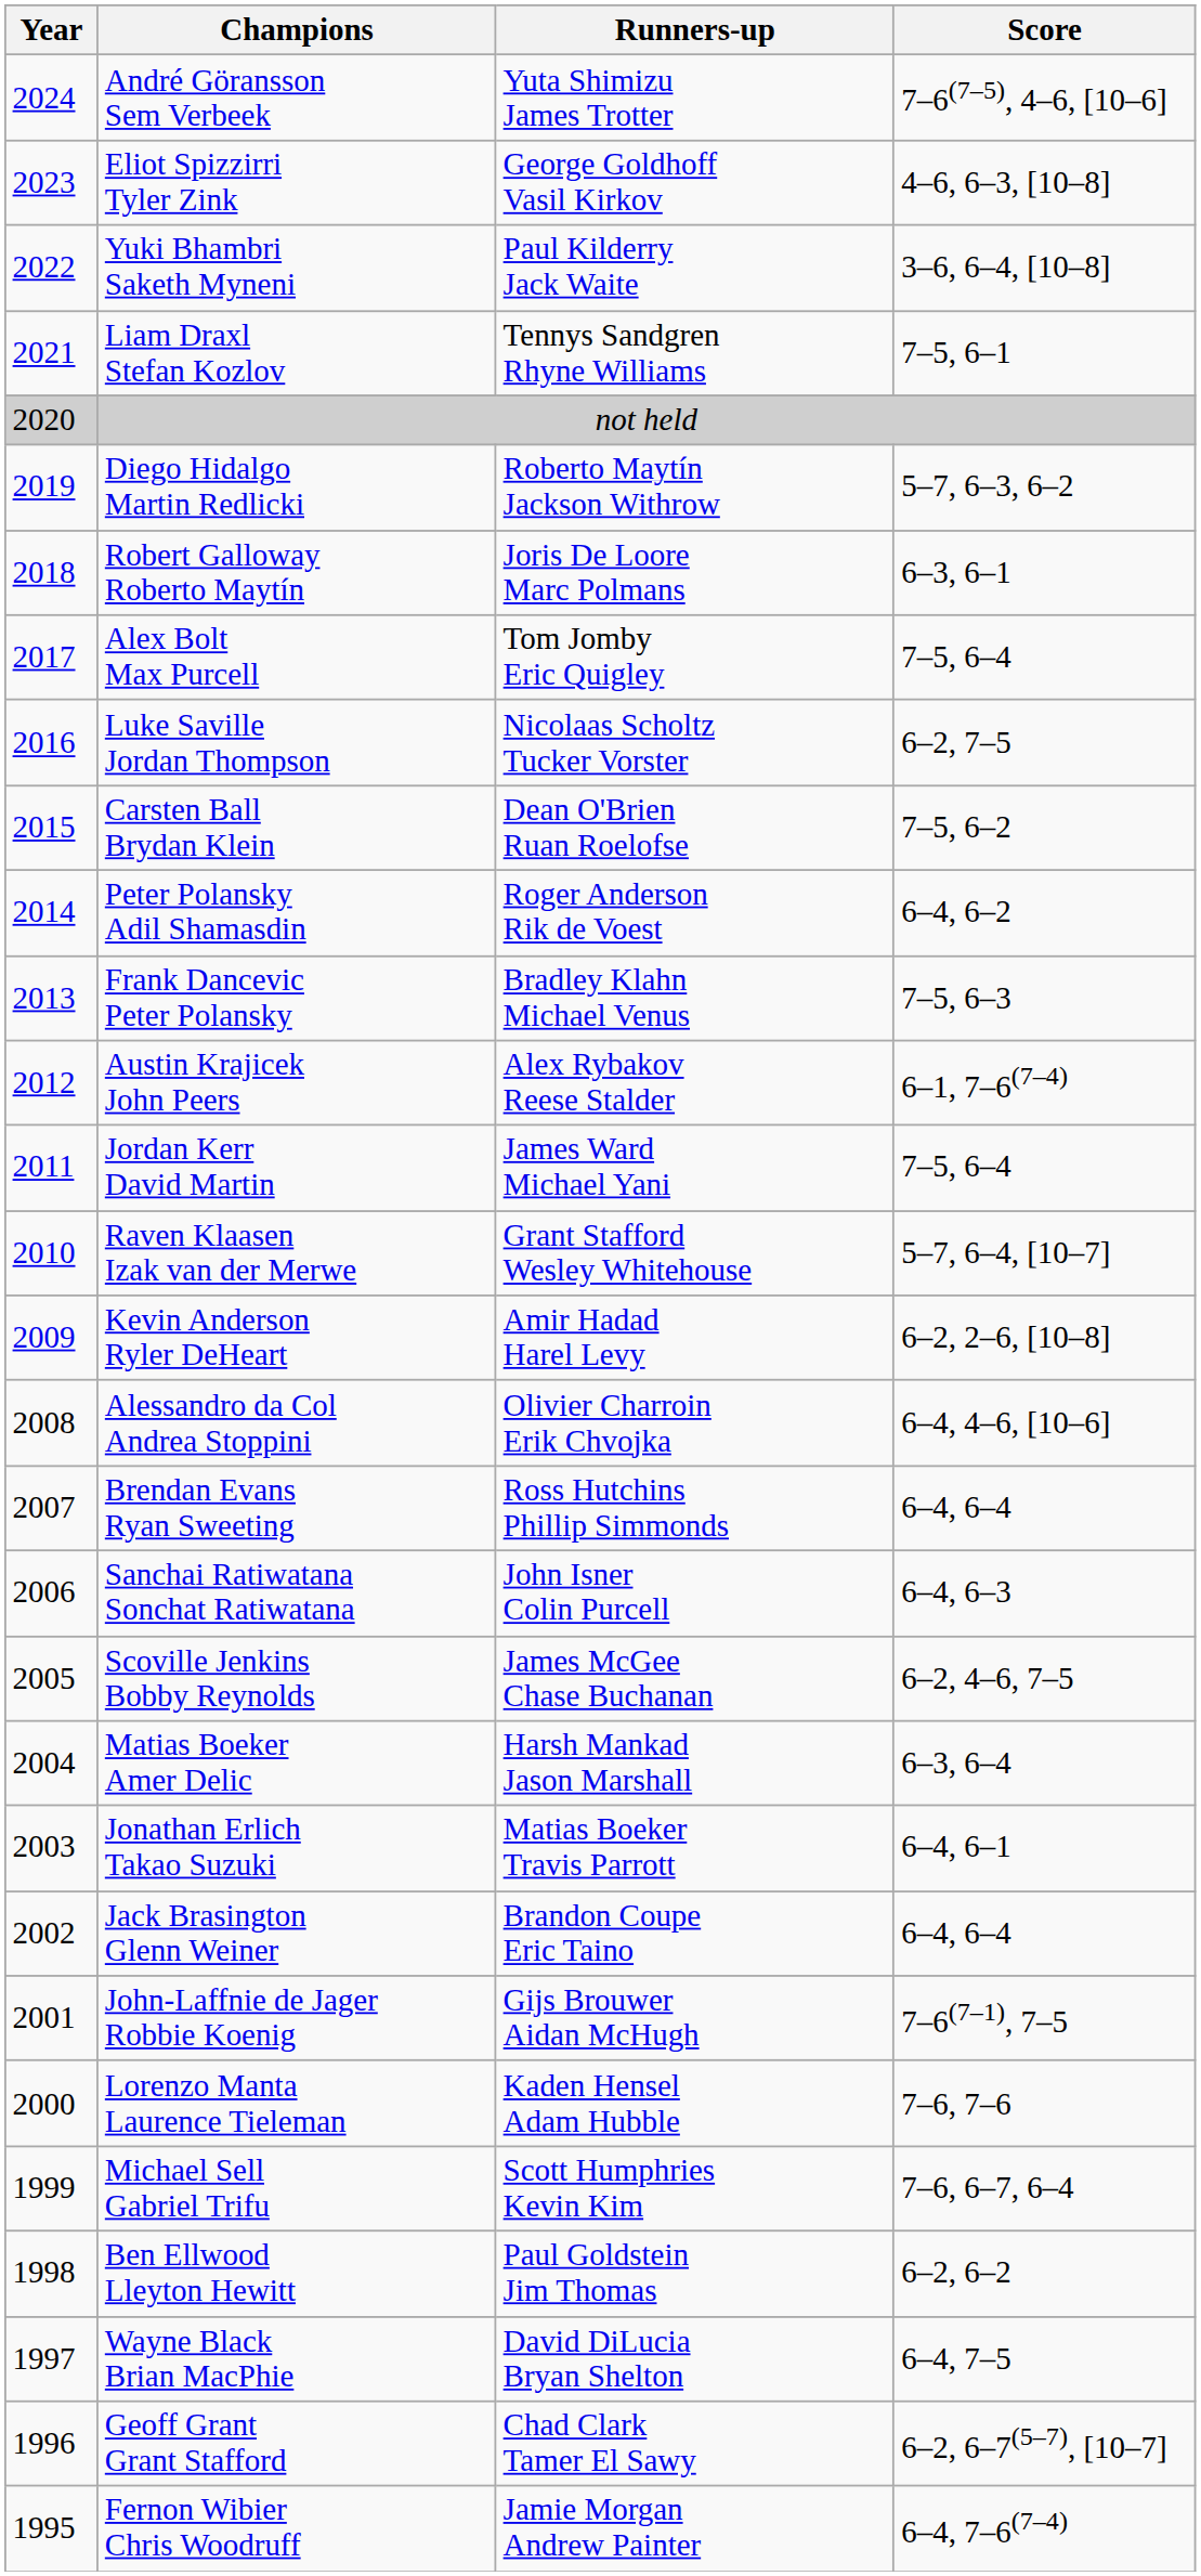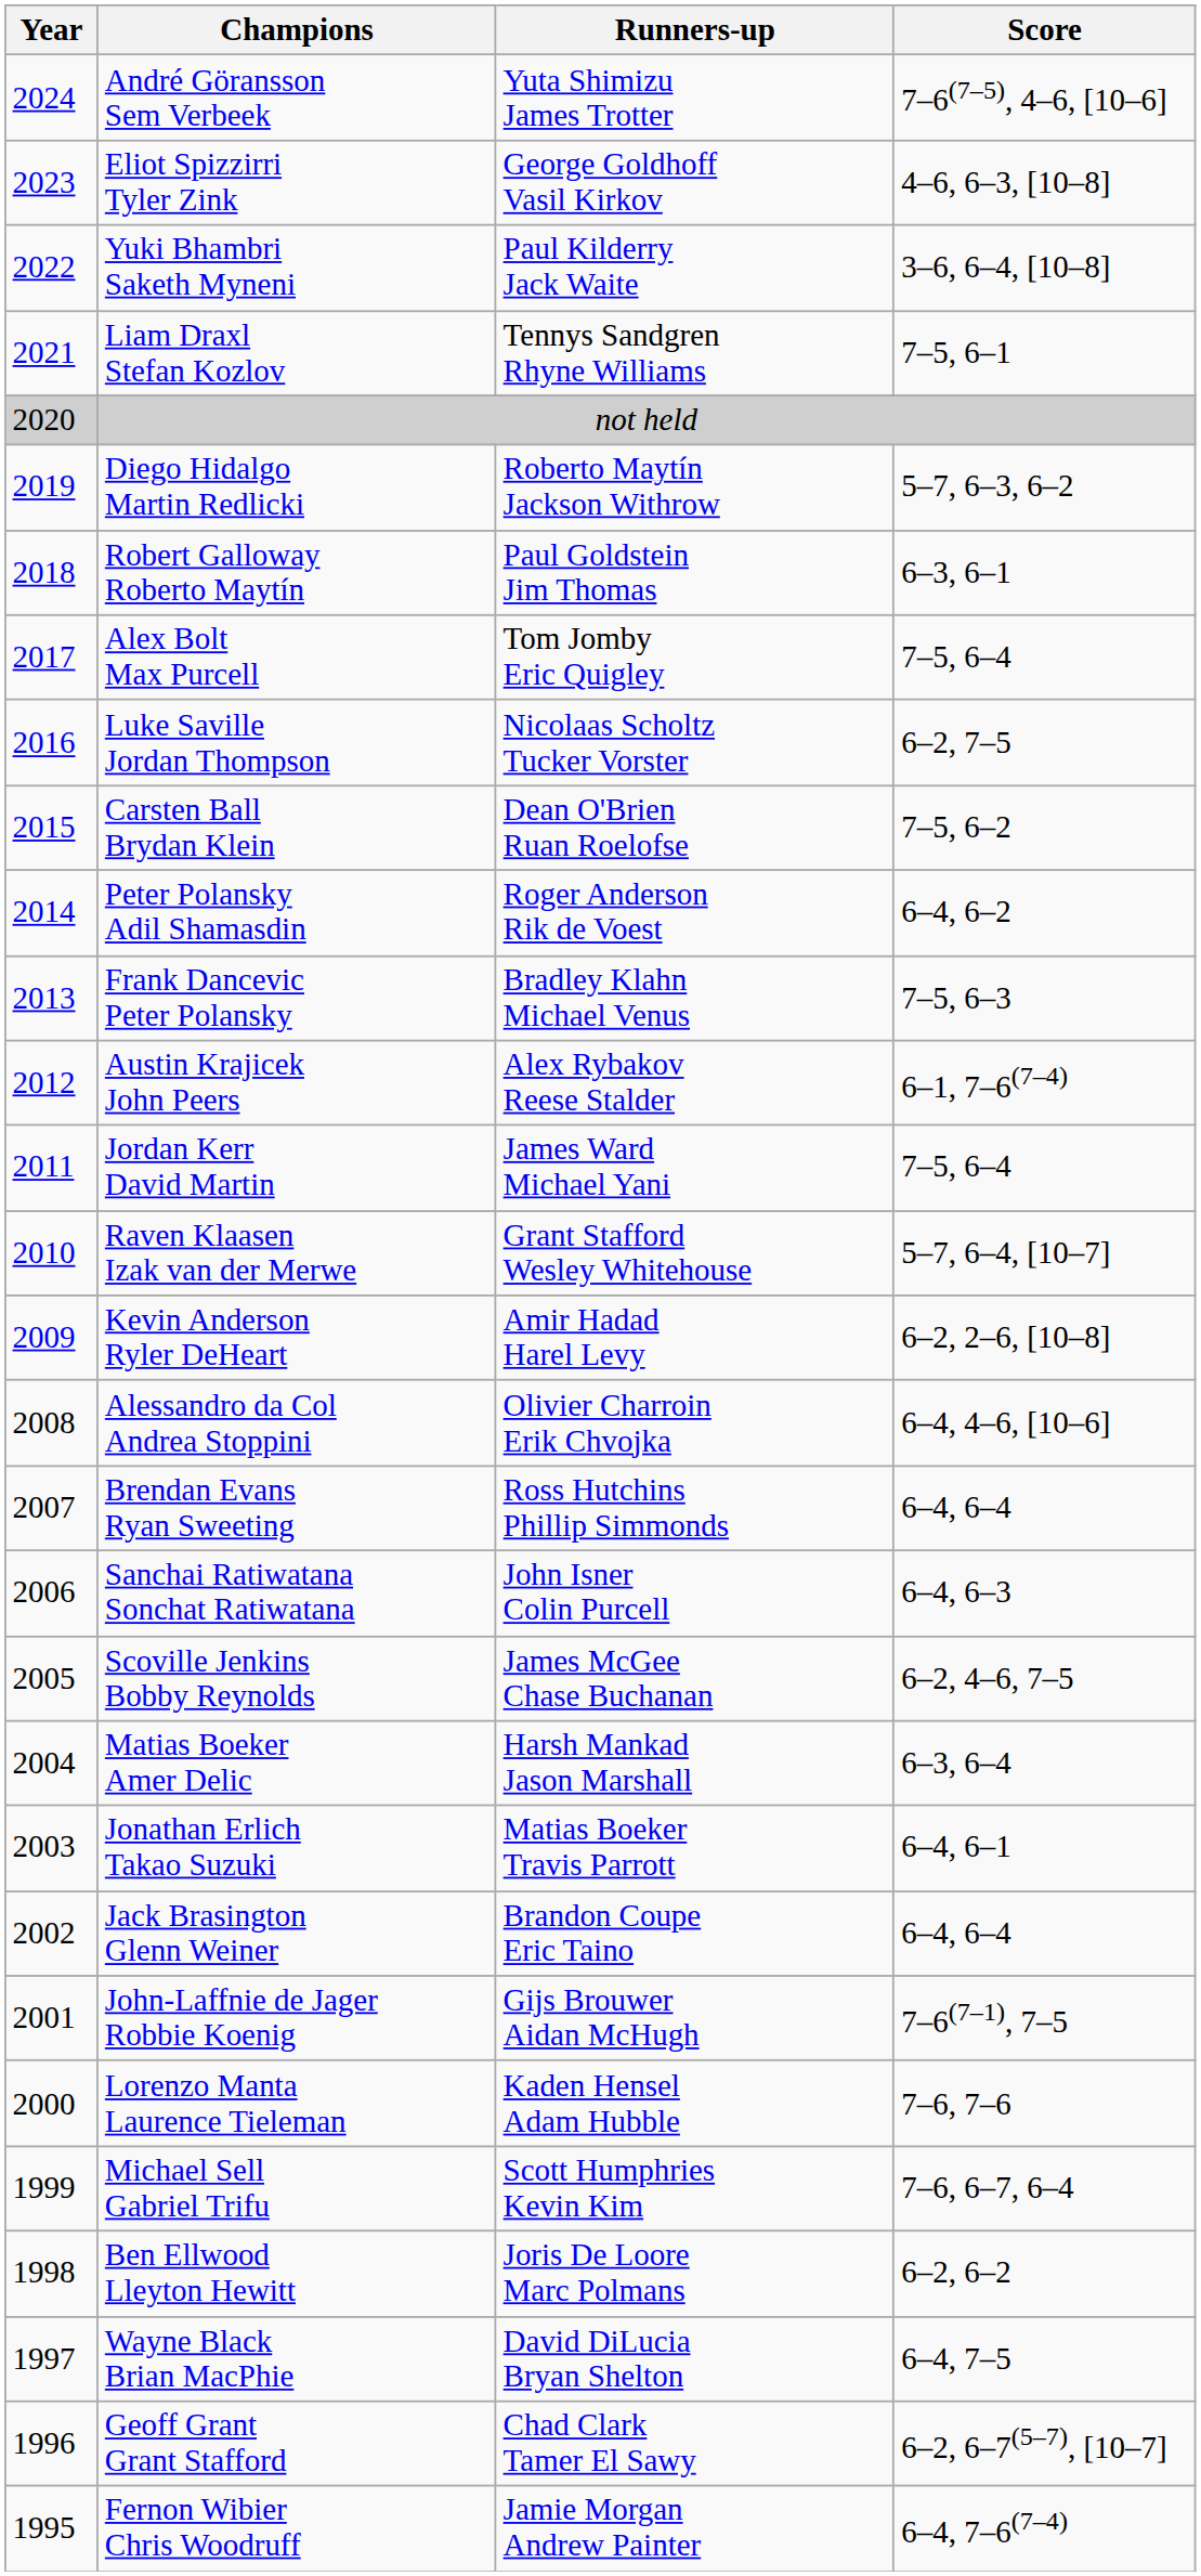 <table class="wikitable">
 <tr>
 <th style="width:40px">Year</th>
 <th style="width:200px">Champions</th>
 <th style="width:200px">Runners-up</th>
 <th style="width:150px" class="unsortable">Score</th>
 </tr>
 <tr>
 <td><a href='#'>2024</a></td>
 <td> <a href='#'>André Göransson</a><br> <a href='#'>Sem Verbeek</a></td>
 <td> <a href='#'>Yuta Shimizu</a><br> <a href='#'>James Trotter</a></td>
 <td>7–6<sup>(7–5)</sup>, 4–6, [10–6]</td>
 </tr>
 <tr>
 <td><a href='#'>2023</a></td>
 <td> <a href='#'>Eliot Spizzirri</a><br> <a href='#'>Tyler Zink</a></td>
 <td> <a href='#'>George Goldhoff</a><br> <a href='#'>Vasil Kirkov</a></td>
 <td>4–6, 6–3, [10–8]</td>
 </tr>
 <tr>
 <td><a href='#'>2022</a></td>
 <td> <a href='#'>Yuki Bhambri</a><br> <a href='#'>Saketh Myneni</a></td>
 <td> <a href='#'>Paul Kilderry</a><br> <a href='#'>Jack Waite</a></td>
 <td>3–6, 6–4, [10–8]</td>
 </tr>
 <tr>
 <td><a href='#'>2021</a></td>
 <td> <a href='#'>Liam Draxl</a><br> <a href='#'>Stefan Kozlov</a></td>
 <td> Tennys Sandgren<br> <a href='#'>Rhyne Williams</a></td>
 <td>7–5, 6–1</td>
 </tr>
 <tr>
 <td style="background:#cfcfcf">2020</td>
 <td colspan=3 align=center style="background:#cfcfcf"><em>not held</em></td>
 </tr>
 <tr>
 <td><a href='#'>2019</a></td>
 <td> <a href='#'>Diego Hidalgo</a><br> <a href='#'>Martin Redlicki</a></td>
 <td> <a href='#'>Roberto Maytín</a><br> <a href='#'>Jackson Withrow</a></td>
 <td>5–7, 6–3, 6–2</td>
 </tr>
 <tr>
 <td><a href='#'>2018</a></td>
 <td> <a href='#'>Robert Galloway</a><br> <a href='#'>Roberto Maytín</a></td>
-<td> <a href='#'>Joris De Loore</a><br> <a href='#'>Marc Polmans</a></td>
+<td> <a href='#'>Paul Goldstein</a><br> <a href='#'>Jim Thomas</a></td>
 <td>6–3, 6–1</td>
 </tr>
 <tr>
 <td><a href='#'>2017</a></td>
 <td> <a href='#'>Alex Bolt</a><br> <a href='#'>Max Purcell</a></td>
 <td> Tom Jomby<br> <a href='#'>Eric Quigley</a></td>
 <td>7–5, 6–4</td>
 </tr>
 <tr>
 <td><a href='#'>2016</a></td>
 <td> <a href='#'>Luke Saville</a><br> <a href='#'>Jordan Thompson</a></td>
 <td> <a href='#'>Nicolaas Scholtz</a><br> <a href='#'>Tucker Vorster</a></td>
 <td>6–2, 7–5</td>
 </tr>
 <tr>
 <td><a href='#'>2015</a></td>
 <td> <a href='#'>Carsten Ball</a><br> <a href='#'>Brydan Klein</a></td>
 <td> <a href='#'>Dean O'Brien</a><br> <a href='#'>Ruan Roelofse</a></td>
 <td>7–5, 6–2</td>
 </tr>
 <tr>
 <td><a href='#'>2014</a></td>
 <td> <a href='#'>Peter Polansky</a><br> <a href='#'>Adil Shamasdin</a></td>
 <td> <a href='#'>Roger Anderson</a><br> <a href='#'>Rik de Voest</a></td>
 <td>6–4, 6–2</td>
 </tr>
 <tr>
 <td><a href='#'>2013</a></td>
 <td> <a href='#'>Frank Dancevic</a><br> <a href='#'>Peter Polansky</a></td>
 <td> <a href='#'>Bradley Klahn</a><br> <a href='#'>Michael Venus</a></td>
 <td>7–5, 6–3</td>
 </tr>
 <tr>
 <td><a href='#'>2012</a></td>
 <td> <a href='#'>Austin Krajicek</a><br> <a href='#'>John Peers</a></td>
 <td> <a href='#'>Alex Rybakov</a><br> <a href='#'>Reese Stalder</a></td>
 <td>6–1, 7–6<sup>(7–4)</sup></td>
 </tr>
 <tr>
 <td><a href='#'>2011</a></td>
 <td> <a href='#'>Jordan Kerr</a><br> <a href='#'>David Martin</a></td>
 <td> <a href='#'>James Ward</a><br> <a href='#'>Michael Yani</a></td>
 <td>7–5, 6–4</td>
 </tr>
 <tr>
 <td><a href='#'>2010</a></td>
 <td> <a href='#'>Raven Klaasen</a><br> <a href='#'>Izak van der Merwe</a></td>
 <td> <a href='#'>Grant Stafford</a><br> <a href='#'>Wesley Whitehouse</a></td>
 <td>5–7, 6–4, [10–7]</td>
 </tr>
 <tr>
 <td><a href='#'>2009</a></td>
 <td> <a href='#'>Kevin Anderson</a><br> <a href='#'>Ryler DeHeart</a></td>
 <td> <a href='#'>Amir Hadad</a><br> <a href='#'>Harel Levy</a></td>
 <td>6–2, 2–6, [10–8]</td>
 </tr>
 <tr>
 <td>2008</td>
 <td> <a href='#'>Alessandro da Col</a><br> <a href='#'>Andrea Stoppini</a></td>
 <td> <a href='#'>Olivier Charroin</a><br> <a href='#'>Erik Chvojka</a></td>
 <td>6–4, 4–6, [10–6]</td>
 </tr>
 <tr>
 <td>2007</td>
 <td> <a href='#'>Brendan Evans</a><br> <a href='#'>Ryan Sweeting</a></td>
 <td> <a href='#'>Ross Hutchins</a><br> <a href='#'>Phillip Simmonds</a></td>
 <td>6–4, 6–4</td>
 </tr>
 <tr>
 <td>2006</td>
 <td> <a href='#'>Sanchai Ratiwatana</a><br> <a href='#'>Sonchat Ratiwatana</a></td>
 <td> <a href='#'>John Isner</a><br> <a href='#'>Colin Purcell</a></td>
 <td>6–4, 6–3</td>
 </tr>
 <tr>
 <td>2005</td>
 <td> <a href='#'>Scoville Jenkins</a><br> <a href='#'>Bobby Reynolds</a></td>
 <td> <a href='#'>James McGee</a><br> <a href='#'>Chase Buchanan</a></td>
 <td>6–2, 4–6, 7–5</td>
 </tr>
 <tr>
 <td>2004</td>
 <td> <a href='#'>Matias Boeker</a><br> <a href='#'>Amer Delic</a></td>
 <td> <a href='#'>Harsh Mankad</a><br> <a href='#'>Jason Marshall</a></td>
 <td>6–3, 6–4</td>
 </tr>
 <tr>
 <td>2003</td>
 <td> <a href='#'>Jonathan Erlich</a><br> <a href='#'>Takao Suzuki</a></td>
 <td> <a href='#'>Matias Boeker</a><br> <a href='#'>Travis Parrott</a></td>
 <td>6–4, 6–1</td>
 </tr>
 <tr>
 <td>2002</td>
 <td> <a href='#'>Jack Brasington</a><br> <a href='#'>Glenn Weiner</a></td>
 <td> <a href='#'>Brandon Coupe</a><br> <a href='#'>Eric Taino</a></td>
 <td>6–4, 6–4</td>
 </tr>
 <tr>
 <td>2001</td>
 <td> <a href='#'>John-Laffnie de Jager</a><br> <a href='#'>Robbie Koenig</a></td>
 <td> <a href='#'>Gijs Brouwer</a><br> <a href='#'>Aidan McHugh</a></td>
 <td>7–6<sup>(7–1)</sup>, 7–5</td>
 </tr>
 <tr>
 <td>2000</td>
 <td> <a href='#'>Lorenzo Manta</a><br> <a href='#'>Laurence Tieleman</a></td>
 <td> <a href='#'>Kaden Hensel</a><br> <a href='#'>Adam Hubble</a></td>
 <td>7–6, 7–6</td>
 </tr>
 <tr>
 <td>1999</td>
 <td> <a href='#'>Michael Sell</a><br> <a href='#'>Gabriel Trifu</a></td>
 <td> <a href='#'>Scott Humphries</a><br> <a href='#'>Kevin Kim</a></td>
 <td>7–6, 6–7, 6–4</td>
 </tr>
 <tr>
 <td>1998</td>
 <td> <a href='#'>Ben Ellwood</a><br> <a href='#'>Lleyton Hewitt</a></td>
-<td> <a href='#'>Paul Goldstein</a><br> <a href='#'>Jim Thomas</a></td>
+<td> <a href='#'>Joris De Loore</a><br> <a href='#'>Marc Polmans</a></td>
 <td>6–2, 6–2</td>
 </tr>
 <tr>
 <td>1997</td>
 <td> <a href='#'>Wayne Black</a><br> <a href='#'>Brian MacPhie</a></td>
 <td> <a href='#'>David DiLucia</a><br> <a href='#'>Bryan Shelton</a></td>
 <td>6–4, 7–5</td>
 </tr>
 <tr>
 <td>1996</td>
 <td> <a href='#'>Geoff Grant</a><br> <a href='#'>Grant Stafford</a></td>
 <td> <a href='#'>Chad Clark</a><br> <a href='#'>Tamer El Sawy</a></td>
 <td>6–2, 6–7<sup>(5–7)</sup>, [10–7]</td>
 </tr>
 <tr>
 <td>1995</td>
 <td> <a href='#'>Fernon Wibier</a><br> <a href='#'>Chris Woodruff</a></td>
 <td> <a href='#'>Jamie Morgan</a><br> <a href='#'>Andrew Painter</a></td>
 <td>6–4, 7–6<sup>(7–4)</sup></td>
 </tr>
 </table>
